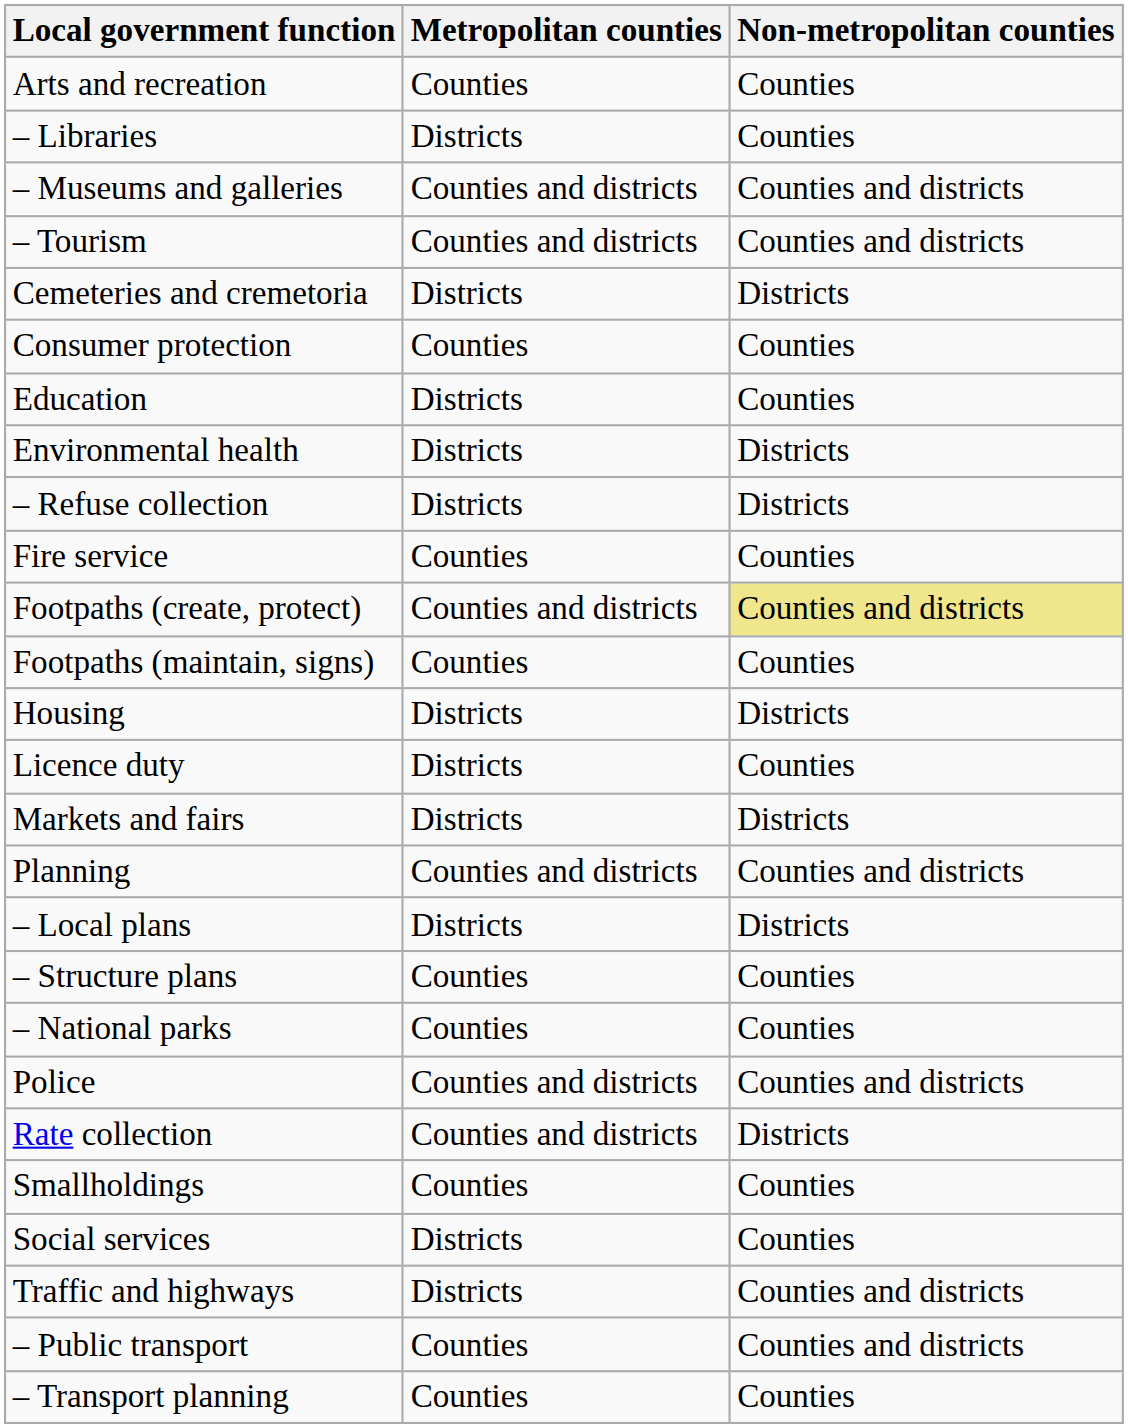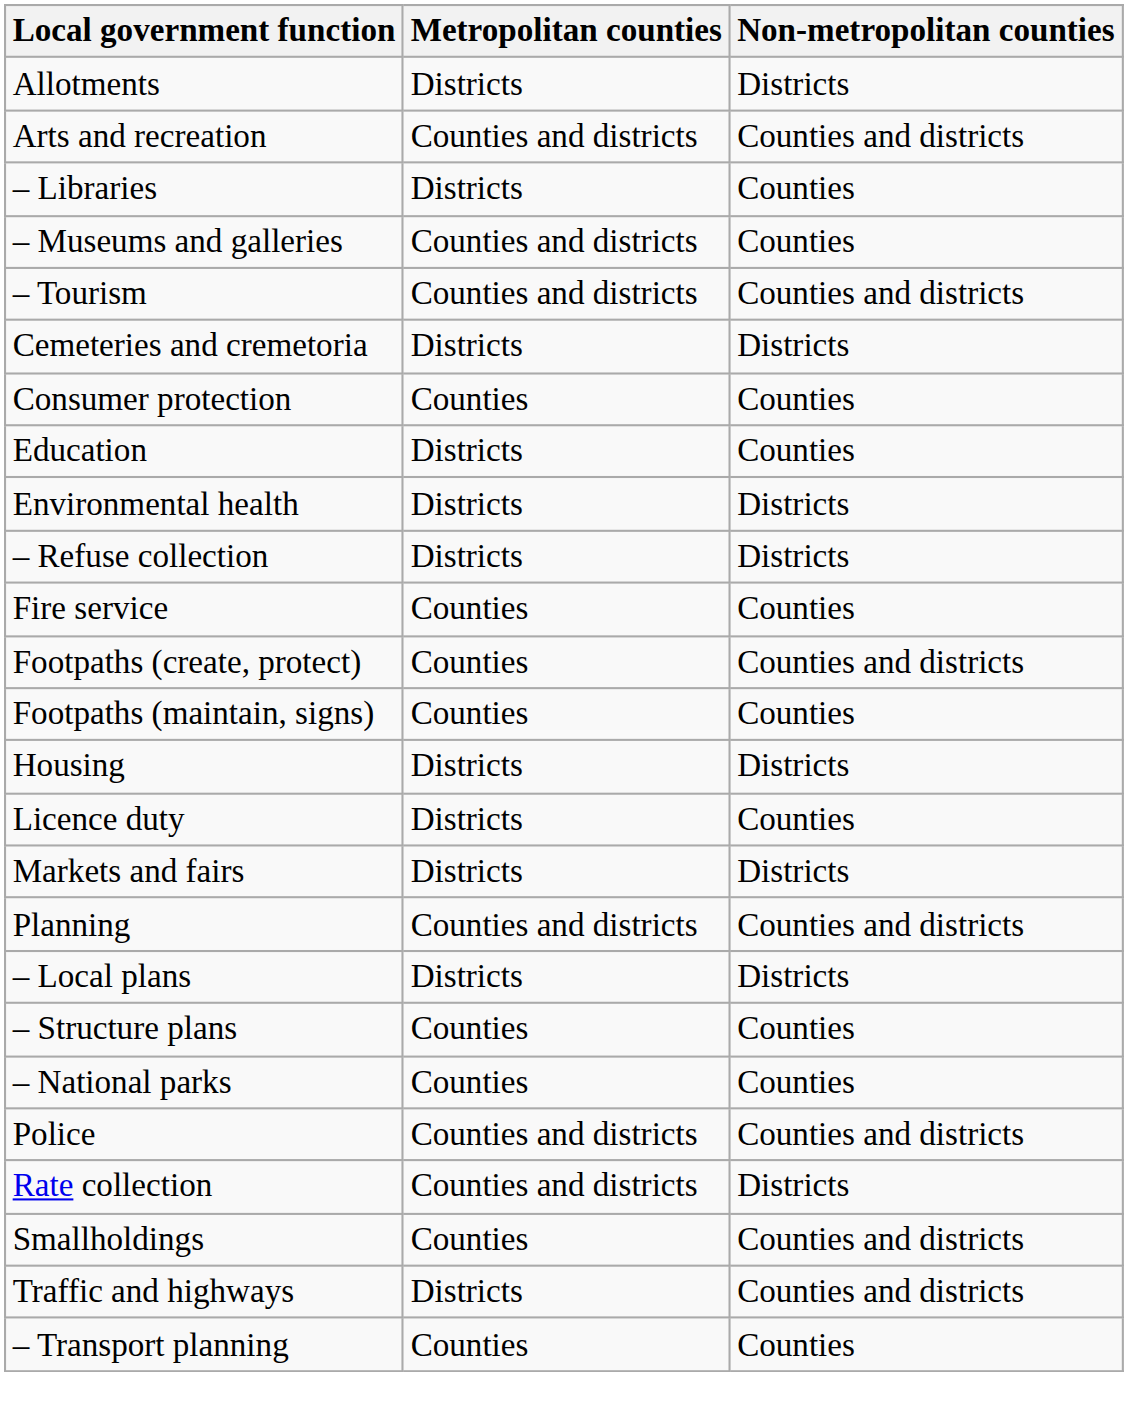 <table class="wikitable">
 <tr>
 <th>Local government function</th>
 <th>Metropolitan counties</th>
 <th>Non-metropolitan counties</th>
 </tr>
 <tr>
+<td>Allotments</td>
+<td>Districts</td>
+<td>Districts</td>
+</tr>
+<tr>
 <td>Arts and recreation</td>
-<td>Counties</td>
-<td>Counties</td>
+<td>Counties and districts</td>
+<td>Counties and districts</td>
 </tr>
 <tr>
 <td>– Libraries</td>
 <td>Districts</td>
 <td>Counties</td>
 </tr>
 <tr>
 <td>– Museums and galleries</td>
 <td>Counties and districts</td>
-<td>Counties and districts</td>
+<td>Counties</td>
 </tr>
 <tr>
 <td>– Tourism</td>
 <td>Counties and districts</td>
 <td>Counties and districts</td>
 </tr>
 <tr>
 <td>Cemeteries and cremetoria</td>
 <td>Districts</td>
 <td>Districts</td>
 </tr>
 <tr>
 <td>Consumer protection</td>
 <td>Counties</td>
 <td>Counties</td>
 </tr>
 <tr>
 <td>Education</td>
 <td>Districts</td>
 <td>Counties</td>
 </tr>
 <tr>
 <td>Environmental health</td>
 <td>Districts</td>
 <td>Districts</td>
 </tr>
 <tr>
 <td>– Refuse collection</td>
 <td>Districts</td>
 <td>Districts</td>
 </tr>
 <tr>
 <td>Fire service</td>
 <td>Counties</td>
 <td>Counties</td>
 </tr>
 <tr>
 <td>Footpaths (create, protect)</td>
+<td>Counties</td>
 <td>Counties and districts</td>
-<td style="background: khaki;">Counties and districts</td>
 </tr>
 <tr>
 <td>Footpaths (maintain, signs)</td>
 <td>Counties</td>
 <td>Counties</td>
 </tr>
 <tr>
 <td>Housing</td>
 <td>Districts</td>
 <td>Districts</td>
 </tr>
 <tr>
 <td>Licence duty</td>
 <td>Districts</td>
 <td>Counties</td>
 </tr>
 <tr>
 <td>Markets and fairs</td>
 <td>Districts</td>
 <td>Districts</td>
 </tr>
 <tr>
 <td>Planning</td>
 <td>Counties and districts</td>
 <td>Counties and districts</td>
 </tr>
 <tr>
 <td>– Local plans</td>
 <td>Districts</td>
 <td>Districts</td>
 </tr>
 <tr>
 <td>– Structure plans</td>
 <td>Counties</td>
 <td>Counties</td>
 </tr>
 <tr>
 <td>– National parks</td>
 <td>Counties</td>
 <td>Counties</td>
 </tr>
 <tr>
 <td>Police</td>
 <td>Counties and districts</td>
 <td>Counties and districts</td>
 </tr>
 <tr>
 <td><a href='#'>Rate</a> collection</td>
 <td>Counties and districts</td>
 <td>Districts</td>
 </tr>
 <tr>
 <td>Smallholdings</td>
 <td>Counties</td>
-<td>Counties</td>
-</tr>
-<tr>
-<td>Social services</td>
-<td>Districts</td>
-<td>Counties</td>
+<td>Counties and districts</td>
 </tr>
 <tr>
 <td>Traffic and highways</td>
 <td>Districts</td>
-<td>Counties and districts</td>
-</tr>
-<tr>
-<td>– Public transport</td>
-<td>Counties</td>
 <td>Counties and districts</td>
 </tr>
 <tr>
 <td>– Transport planning</td>
 <td>Counties</td>
 <td>Counties</td>
 </tr>
 </table>
